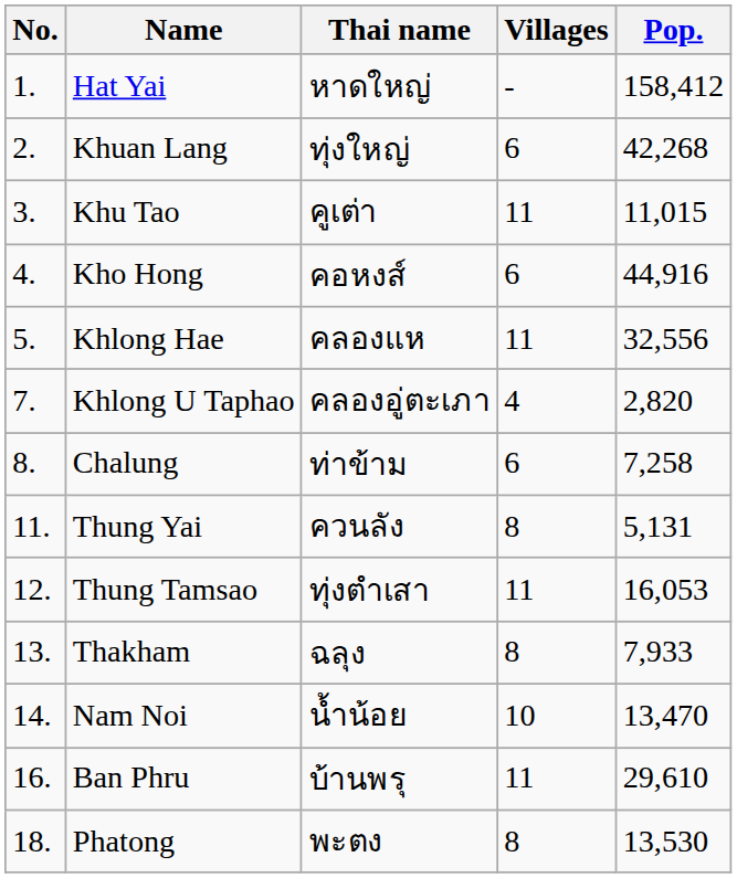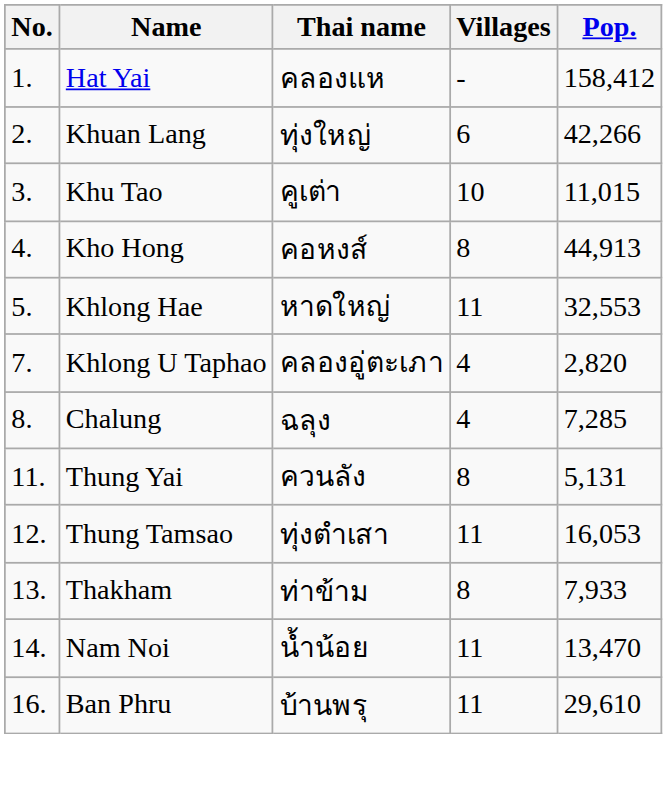 <table class="wikitable">
 <tr>
 <th>No.</th>
 <th>Name</th>
 <th>Thai name</th>
 <th>Villages</th>
 <th><a href='#'>Pop.</a></th>
 </tr>
 <tr>
 <td>1.</td>
 <td><a href='#'>Hat Yai</a></td>
-<td>หาดใหญ่</td>
+<td>คลองแห</td>
 <td>-</td>
 <td>158,412</td>
 </tr>
 <tr>
 <td>2.</td>
 <td>Khuan Lang</td>
 <td>ทุ่งใหญ่</td>
 <td>6</td>
-<td>42,268</td>
+<td>42,266</td>
 </tr>
 <tr>
 <td>3.</td>
 <td>Khu Tao</td>
 <td>คูเต่า</td>
-<td>11</td>
+<td>10</td>
 <td>11,015</td>
 </tr>
 <tr>
 <td>4.</td>
 <td>Kho Hong</td>
 <td>คอหงส์</td>
-<td>6</td>
-<td>44,916</td>
+<td>8</td>
+<td>44,913</td>
 </tr>
 <tr>
 <td>5.</td>
 <td>Khlong Hae</td>
-<td>คลองแห</td>
+<td>หาดใหญ่</td>
 <td>11</td>
-<td>32,556</td>
+<td>32,553</td>
 </tr>
 <tr>
 <td>7.</td>
 <td>Khlong U Taphao</td>
 <td>คลองอู่ตะเภา</td>
 <td>4</td>
 <td>2,820</td>
 </tr>
 <tr>
 <td>8.</td>
 <td>Chalung</td>
-<td>ท่าข้าม</td>
-<td>6</td>
-<td>7,258</td>
+<td>ฉลุง</td>
+<td>4</td>
+<td>7,285</td>
 </tr>
 <tr>
 <td>11.</td>
 <td>Thung Yai</td>
 <td>ควนลัง</td>
 <td>8</td>
 <td>5,131</td>
 </tr>
 <tr>
 <td>12.</td>
 <td>Thung Tamsao</td>
 <td>ทุ่งตำเสา</td>
 <td>11</td>
 <td>16,053</td>
 </tr>
 <tr>
 <td>13.</td>
 <td>Thakham</td>
-<td>ฉลุง</td>
+<td>ท่าข้าม</td>
 <td>8</td>
 <td>7,933</td>
 </tr>
 <tr>
 <td>14.</td>
 <td>Nam Noi</td>
 <td>น้ำน้อย</td>
-<td>10</td>
+<td>11</td>
 <td>13,470</td>
 </tr>
 <tr>
 <td>16.</td>
 <td>Ban Phru</td>
 <td>บ้านพรุ</td>
 <td>11</td>
 <td>29,610</td>
 </tr>
-<tr>
-<td>18.</td>
-<td>Phatong</td>
-<td>พะตง</td>
-<td>8</td>
-<td>13,530</td>
-</tr>
 </table>
